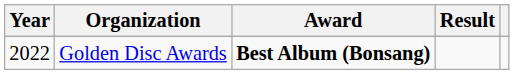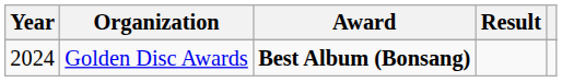 <table class="wikitable">
 <tr>
 <th>Year</th>
 <th>Organization</th>
 <th>Award</th>
 <th>Result</th>
 <th></th>
 </tr>
 <tr>
 </tr>
 <tr>
-<td style="text-align:center">2022</td>
+<td style="text-align:center">2024</td>
 <td><a href='#'>Golden Disc Awards</a></td>
 <td><strong>Best Album (Bonsang)</strong></td>
 <td></td>
 <td style="text-align:center"></td>
 </tr>
 </table>
